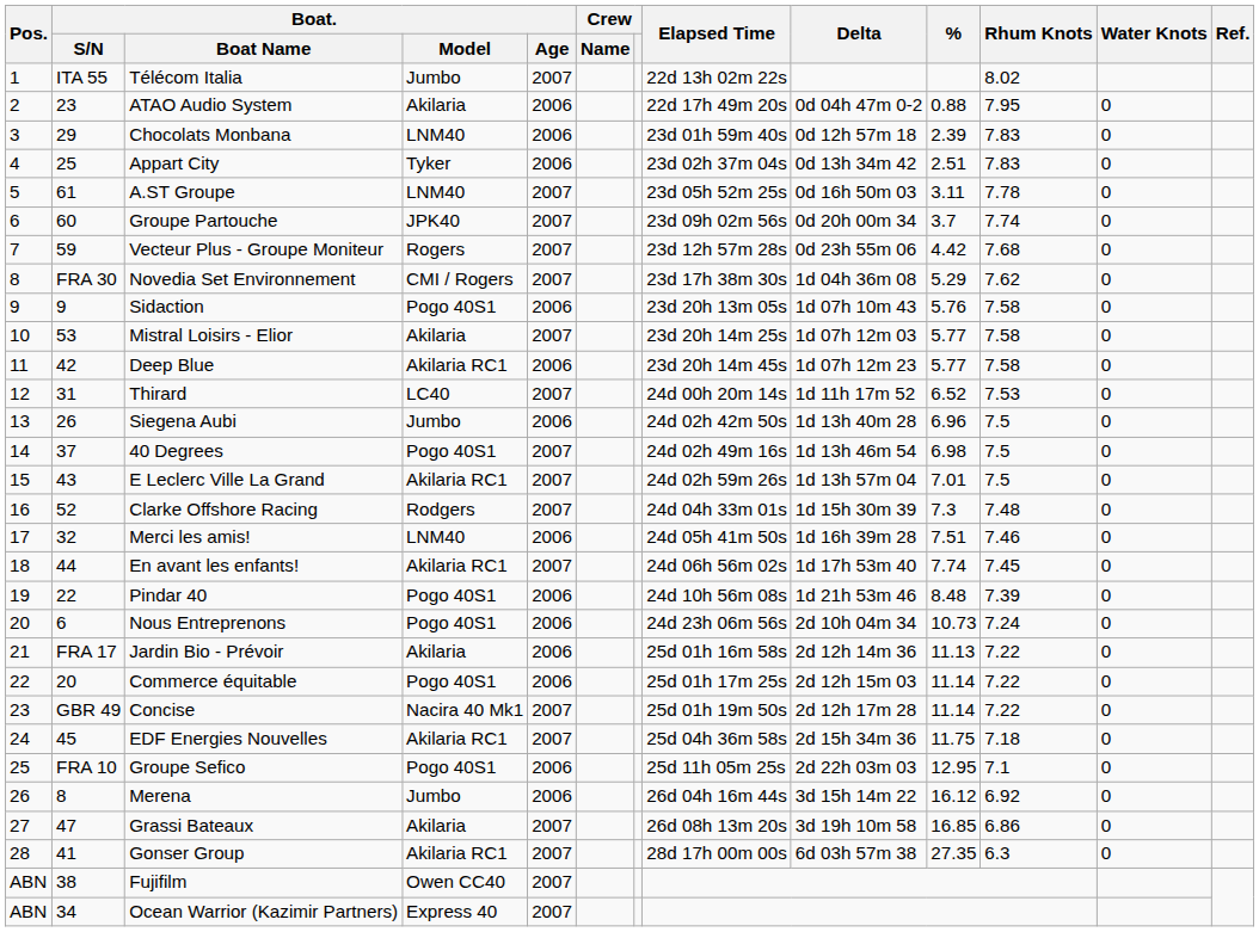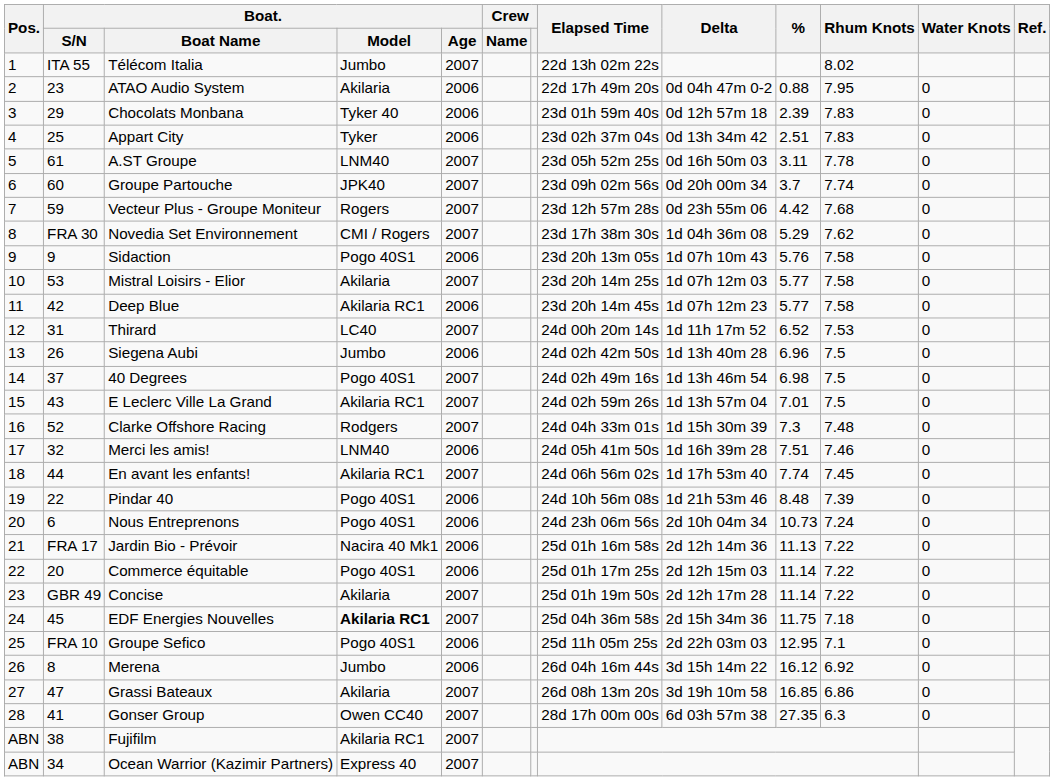 <table class="wikitable">
 <tr>
 <th rowspan=2>Pos.</th>
 <th colspan=4>Boat.</th>
 <th colspan=2>Crew</th>
 <th rowspan=2>Elapsed Time</th>
 <th rowspan=2>Delta</th>
 <th rowspan=2>%</th>
 <th rowspan=2>Rhum Knots</th>
 <th rowspan=2>Water Knots</th>
 <th rowspan=2>Ref.</th>
 </tr>
 <tr>
 <th>S/N</th>
 <th>Boat Name</th>
 <th>Model</th>
 <th>Age</th>
 <th>Name</th>
 <th></th>
 </tr>
 <tr>
 <td>1</td>
 <td>ITA 55</td>
 <td>Télécom Italia</td>
 <td>Jumbo</td>
 <td>2007</td>
 <td> <br> </td>
 <td> <br> </td>
 <td>22d 13h 02m 22s</td>
 <td></td>
 <td></td>
 <td>8.02</td>
 <td></td>
 <td></td>
 </tr>
 <tr>
 <td>2</td>
 <td>23</td>
 <td>ATAO Audio System</td>
 <td>Akilaria</td>
 <td>2006</td>
 <td> <br> </td>
 <td> <br> </td>
 <td>22d 17h 49m 20s</td>
 <td>0d 04h 47m 0-2</td>
 <td>0.88</td>
 <td>7.95</td>
 <td>0</td>
 <td></td>
 </tr>
 <tr>
 <td>3</td>
 <td>29</td>
 <td>Chocolats Monbana</td>
-<td>LNM40</td>
+<td>Tyker 40</td>
 <td>2006</td>
 <td> <br> </td>
 <td> <br> </td>
 <td>23d 01h 59m 40s</td>
 <td>0d 12h 57m 18</td>
 <td>2.39</td>
 <td>7.83</td>
 <td>0</td>
 <td></td>
 </tr>
 <tr>
 <td>4</td>
 <td>25</td>
 <td>Appart City</td>
 <td>Tyker</td>
 <td>2006</td>
 <td> <br> </td>
 <td> <br> </td>
 <td>23d 02h 37m 04s</td>
 <td>0d 13h 34m 42</td>
 <td>2.51</td>
 <td>7.83</td>
 <td>0</td>
 <td></td>
 </tr>
 <tr>
 <td>5</td>
 <td>61</td>
 <td>A.ST Groupe</td>
 <td>LNM40</td>
 <td>2007</td>
 <td> <br> </td>
 <td> <br> </td>
 <td>23d 05h 52m 25s</td>
 <td>0d 16h 50m 03</td>
 <td>3.11</td>
 <td>7.78</td>
 <td>0</td>
 <td></td>
 </tr>
 <tr>
 <td>6</td>
 <td>60</td>
 <td>Groupe Partouche</td>
 <td>JPK40</td>
 <td>2007</td>
 <td> <br> </td>
 <td> <br> </td>
 <td>23d 09h 02m 56s</td>
 <td>0d 20h 00m 34</td>
 <td>3.7</td>
 <td>7.74</td>
 <td>0</td>
 <td></td>
 </tr>
 <tr>
 <td>7</td>
 <td>59</td>
 <td>Vecteur Plus - Groupe Moniteur</td>
 <td>Rogers</td>
 <td>2007</td>
 <td> <br> </td>
 <td> <br> </td>
 <td>23d 12h 57m 28s</td>
 <td>0d 23h 55m 06</td>
 <td>4.42</td>
 <td>7.68</td>
 <td>0</td>
 <td></td>
 </tr>
 <tr>
 <td>8</td>
 <td>FRA 30</td>
 <td>Novedia Set Environnement</td>
 <td>CMI / Rogers</td>
 <td>2007</td>
 <td> <br> </td>
 <td> <br> </td>
 <td>23d 17h 38m 30s</td>
 <td>1d 04h 36m 08</td>
 <td>5.29</td>
 <td>7.62</td>
 <td>0</td>
 <td></td>
 </tr>
 <tr>
 <td>9</td>
 <td>9</td>
 <td>Sidaction</td>
 <td>Pogo 40S1</td>
 <td>2006</td>
 <td> <br> </td>
 <td> <br> </td>
 <td>23d 20h 13m 05s</td>
 <td>1d 07h 10m 43</td>
 <td>5.76</td>
 <td>7.58</td>
 <td>0</td>
 <td></td>
 </tr>
 <tr>
 <td>10</td>
 <td>53</td>
 <td>Mistral Loisirs - Elior</td>
 <td>Akilaria</td>
 <td>2007</td>
 <td> <br> </td>
 <td> <br> </td>
 <td>23d 20h 14m 25s</td>
 <td>1d 07h 12m 03</td>
 <td>5.77</td>
 <td>7.58</td>
 <td>0</td>
 <td></td>
 </tr>
 <tr>
 <td>11</td>
 <td>42</td>
 <td>Deep Blue</td>
 <td>Akilaria RC1</td>
 <td>2006</td>
 <td> <br> </td>
 <td> <br> </td>
 <td>23d 20h 14m 45s</td>
 <td>1d 07h 12m 23</td>
 <td>5.77</td>
 <td>7.58</td>
 <td>0</td>
 <td></td>
 </tr>
 <tr>
 <td>12</td>
 <td>31</td>
 <td>Thirard</td>
 <td>LC40</td>
 <td>2007</td>
 <td> <br> </td>
 <td> <br> </td>
 <td>24d 00h 20m 14s</td>
 <td>1d 11h 17m 52</td>
 <td>6.52</td>
 <td>7.53</td>
 <td>0</td>
 <td></td>
 </tr>
 <tr>
 <td>13</td>
 <td>26</td>
 <td>Siegena Aubi</td>
 <td>Jumbo</td>
 <td>2006</td>
 <td> <br> </td>
 <td> <br> </td>
 <td>24d 02h 42m 50s</td>
 <td>1d 13h 40m 28</td>
 <td>6.96</td>
 <td>7.5</td>
 <td>0</td>
 <td></td>
 </tr>
 <tr>
 <td>14</td>
 <td>37</td>
 <td>40 Degrees</td>
 <td>Pogo 40S1</td>
 <td>2007</td>
 <td> <br> </td>
 <td> <br> </td>
 <td>24d 02h 49m 16s</td>
 <td>1d 13h 46m 54</td>
 <td>6.98</td>
 <td>7.5</td>
 <td>0</td>
 <td></td>
 </tr>
 <tr>
 <td>15</td>
 <td>43</td>
 <td>E Leclerc Ville La Grand</td>
 <td>Akilaria RC1</td>
 <td>2007</td>
 <td> <br> </td>
 <td> <br> </td>
 <td>24d 02h 59m 26s</td>
 <td>1d 13h 57m 04</td>
 <td>7.01</td>
 <td>7.5</td>
 <td>0</td>
 <td></td>
 </tr>
 <tr>
 <td>16</td>
 <td>52</td>
 <td>Clarke Offshore Racing</td>
 <td>Rodgers</td>
 <td>2007</td>
 <td> <br> </td>
 <td> <br> </td>
 <td>24d 04h 33m 01s</td>
 <td>1d 15h 30m 39</td>
 <td>7.3</td>
 <td>7.48</td>
 <td>0</td>
 <td></td>
 </tr>
 <tr>
 <td>17</td>
 <td>32</td>
 <td>Merci les amis!</td>
 <td>LNM40</td>
 <td>2006</td>
 <td> <br> </td>
 <td> <br> </td>
 <td>24d 05h 41m 50s</td>
 <td>1d 16h 39m 28</td>
 <td>7.51</td>
 <td>7.46</td>
 <td>0</td>
 <td></td>
 </tr>
 <tr>
 <td>18</td>
 <td>44</td>
 <td>En avant les enfants!</td>
 <td>Akilaria RC1</td>
 <td>2007</td>
 <td> <br> </td>
 <td> <br> </td>
 <td>24d 06h 56m 02s</td>
 <td>1d 17h 53m 40</td>
 <td>7.74</td>
 <td>7.45</td>
 <td>0</td>
 <td></td>
 </tr>
 <tr>
 <td>19</td>
 <td>22</td>
 <td>Pindar 40</td>
 <td>Pogo 40S1</td>
 <td>2006</td>
 <td> <br> </td>
 <td> <br> </td>
 <td>24d 10h 56m 08s</td>
 <td>1d 21h 53m 46</td>
 <td>8.48</td>
 <td>7.39</td>
 <td>0</td>
 <td></td>
 </tr>
 <tr>
 <td>20</td>
 <td>6</td>
 <td>Nous Entreprenons</td>
 <td>Pogo 40S1</td>
 <td>2006</td>
 <td> <br> </td>
 <td> <br> </td>
 <td>24d 23h 06m 56s</td>
 <td>2d 10h 04m 34</td>
 <td>10.73</td>
 <td>7.24</td>
 <td>0</td>
 <td></td>
 </tr>
 <tr>
 <td>21</td>
 <td>FRA 17</td>
 <td>Jardin Bio - Prévoir</td>
-<td>Akilaria</td>
+<td>Nacira 40 Mk1</td>
 <td>2006</td>
 <td> <br> </td>
 <td> <br> </td>
 <td>25d 01h 16m 58s</td>
 <td>2d 12h 14m 36</td>
 <td>11.13</td>
 <td>7.22</td>
 <td>0</td>
 <td></td>
 </tr>
 <tr>
 <td>22</td>
 <td>20</td>
 <td>Commerce équitable</td>
 <td>Pogo 40S1</td>
 <td>2006</td>
 <td> <br> </td>
 <td> <br> </td>
 <td>25d 01h 17m 25s</td>
 <td>2d 12h 15m 03</td>
 <td>11.14</td>
 <td>7.22</td>
 <td>0</td>
 <td></td>
 </tr>
 <tr>
 <td>23</td>
 <td>GBR 49</td>
 <td>Concise</td>
-<td>Nacira 40 Mk1</td>
+<td>Akilaria</td>
 <td>2007</td>
 <td> <br> </td>
 <td> <br> </td>
 <td>25d 01h 19m 50s</td>
 <td>2d 12h 17m 28</td>
 <td>11.14</td>
 <td>7.22</td>
 <td>0</td>
 <td></td>
 </tr>
 <tr>
 <td>24</td>
 <td>45</td>
 <td>EDF Energies Nouvelles</td>
-<td>Akilaria RC1</td>
+<td><strong>Akilaria RC1</strong></td>
 <td>2007</td>
 <td> <br> </td>
 <td> <br> </td>
 <td>25d 04h 36m 58s</td>
 <td>2d 15h 34m 36</td>
 <td>11.75</td>
 <td>7.18</td>
 <td>0</td>
 <td></td>
 </tr>
 <tr>
 <td>25</td>
 <td>FRA 10</td>
 <td>Groupe Sefico</td>
 <td>Pogo 40S1</td>
 <td>2006</td>
 <td> <br> </td>
 <td> <br> </td>
 <td>25d 11h 05m 25s</td>
 <td>2d 22h 03m 03</td>
 <td>12.95</td>
 <td>7.1</td>
 <td>0</td>
 <td></td>
 </tr>
 <tr>
 <td>26</td>
 <td>8</td>
 <td>Merena</td>
 <td>Jumbo</td>
 <td>2006</td>
 <td> <br> </td>
 <td> <br> </td>
 <td>26d 04h 16m 44s</td>
 <td>3d 15h 14m 22</td>
 <td>16.12</td>
 <td>6.92</td>
 <td>0</td>
 <td></td>
 </tr>
 <tr>
 <td>27</td>
 <td>47</td>
 <td>Grassi Bateaux</td>
 <td>Akilaria</td>
 <td>2007</td>
 <td> <br> </td>
 <td> <br> </td>
 <td>26d 08h 13m 20s</td>
 <td>3d 19h 10m 58</td>
 <td>16.85</td>
 <td>6.86</td>
 <td>0</td>
 <td></td>
 </tr>
 <tr>
 <td>28</td>
 <td>41</td>
 <td>Gonser Group</td>
-<td>Akilaria RC1</td>
+<td>Owen CC40</td>
 <td>2007</td>
 <td> <br> </td>
 <td> <br> </td>
 <td>28d 17h 00m 00s</td>
 <td>6d 03h 57m 38</td>
 <td>27.35</td>
 <td>6.3</td>
 <td>0</td>
 <td></td>
 </tr>
 <tr>
 <td>ABN</td>
 <td>38</td>
 <td>Fujifilm</td>
-<td>Owen CC40</td>
+<td>Akilaria RC1</td>
 <td>2007</td>
 <td> <br> </td>
 <td> <br> </td>
 <td colspan="4"></td>
 <td></td>
 </tr>
 <tr>
 <td>ABN</td>
 <td>34</td>
 <td>Ocean Warrior (Kazimir Partners)</td>
 <td>Express 40</td>
 <td>2007</td>
 <td> <br> </td>
 <td> <br> </td>
 <td colspan="4"></td>
 <td></td>
 </tr>
 </table>
